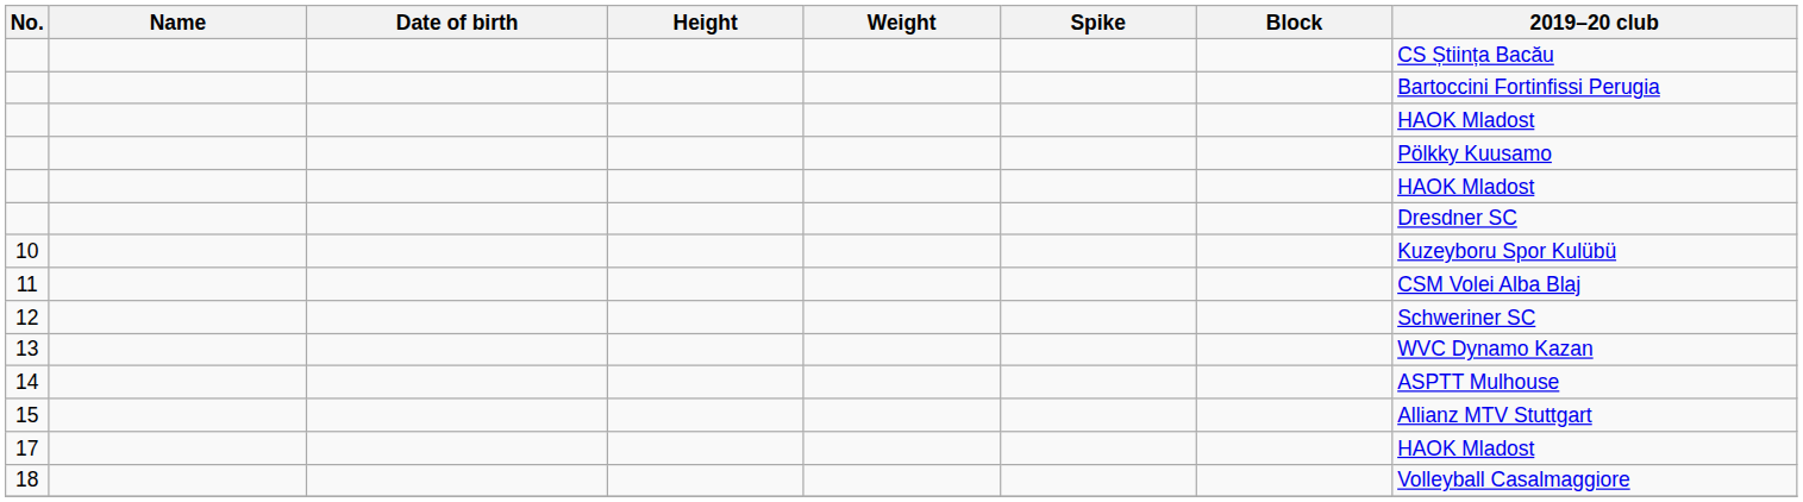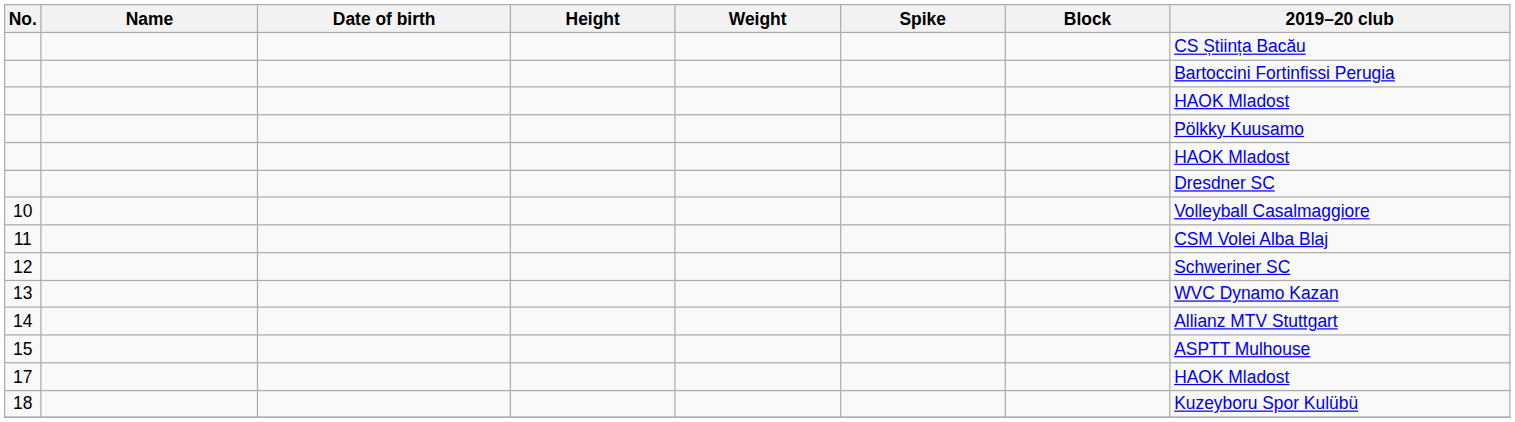 <table class="wikitable sortable" style="font-size:90%; text-align:center;">
 <tr>
 <th>No.</th>
 <th style="width:12em">Name</th>
 <th style="width:14em">Date of birth</th>
 <th style="width:9em">Height</th>
 <th style="width:9em">Weight</th>
 <th style="width:9em">Spike</th>
 <th style="width:9em">Block</th>
 <th style="width:19em">2019–20 club</th>
 </tr>
 <tr>
 <td></td>
 <td align=left></td>
 <td align=right></td>
 <td></td>
 <td></td>
 <td></td>
 <td></td>
 <td align=left> <a href='#'>CS Știința Bacău</a></td>
 </tr>
 <tr>
 <td></td>
 <td align=left></td>
 <td align=right></td>
 <td></td>
 <td></td>
 <td></td>
 <td></td>
 <td align=left> <a href='#'>Bartoccini Fortinfissi Perugia</a></td>
 </tr>
 <tr>
 <td></td>
 <td align=left></td>
 <td align=right></td>
 <td></td>
 <td></td>
 <td></td>
 <td></td>
 <td align=left> <a href='#'>HAOK Mladost</a></td>
 </tr>
 <tr>
 <td></td>
 <td align=left></td>
 <td align=right></td>
 <td></td>
 <td></td>
 <td></td>
 <td></td>
 <td align=left> <a href='#'>Pölkky Kuusamo</a></td>
 </tr>
 <tr>
 <td></td>
 <td align=left></td>
 <td align=right></td>
 <td></td>
 <td></td>
 <td></td>
 <td></td>
 <td align=left> <a href='#'>HAOK Mladost</a></td>
 </tr>
 <tr>
 <td></td>
 <td align=left></td>
 <td align=right></td>
 <td></td>
 <td></td>
 <td></td>
 <td></td>
 <td align=left> <a href='#'>Dresdner SC</a></td>
 </tr>
 <tr>
 <td>10</td>
 <td align=left></td>
 <td align=right></td>
 <td></td>
 <td></td>
 <td></td>
 <td></td>
-<td align=left> <a href='#'>Kuzeyboru Spor Kulübü</a></td>
+<td align=left> <a href='#'>Volleyball Casalmaggiore</a></td>
 </tr>
 <tr>
 <td>11</td>
 <td align=left></td>
 <td align=right></td>
 <td></td>
 <td></td>
 <td></td>
 <td></td>
 <td align=left> <a href='#'>CSM Volei Alba Blaj</a></td>
 </tr>
 <tr>
 <td>12</td>
 <td align=left></td>
 <td align=right></td>
 <td></td>
 <td></td>
 <td></td>
 <td></td>
 <td align=left> <a href='#'>Schweriner SC</a></td>
 </tr>
 <tr>
 <td>13</td>
 <td align=left></td>
 <td align=right></td>
 <td></td>
 <td></td>
 <td></td>
 <td></td>
 <td align=left> <a href='#'>WVC Dynamo Kazan</a></td>
 </tr>
 <tr>
 <td>14</td>
 <td align=left></td>
 <td align=right></td>
 <td></td>
 <td></td>
 <td></td>
 <td></td>
-<td align=left> <a href='#'>ASPTT Mulhouse</a></td>
+<td align=left> <a href='#'>Allianz MTV Stuttgart</a></td>
 </tr>
 <tr>
 <td>15</td>
 <td align=left></td>
 <td align=right></td>
 <td></td>
 <td></td>
 <td></td>
 <td></td>
-<td align=left> <a href='#'>Allianz MTV Stuttgart</a></td>
+<td align=left> <a href='#'>ASPTT Mulhouse</a></td>
 </tr>
 <tr>
 <td>17</td>
 <td align=left></td>
 <td align=right></td>
 <td></td>
 <td></td>
 <td></td>
 <td></td>
 <td align=left> <a href='#'>HAOK Mladost</a></td>
 </tr>
 <tr>
 <td>18</td>
 <td align=left></td>
 <td align=right></td>
 <td></td>
 <td></td>
 <td></td>
 <td></td>
-<td align=left> <a href='#'>Volleyball Casalmaggiore</a></td>
+<td align=left> <a href='#'>Kuzeyboru Spor Kulübü</a></td>
 </tr>
 <tr>
 </tr>
 </table>
